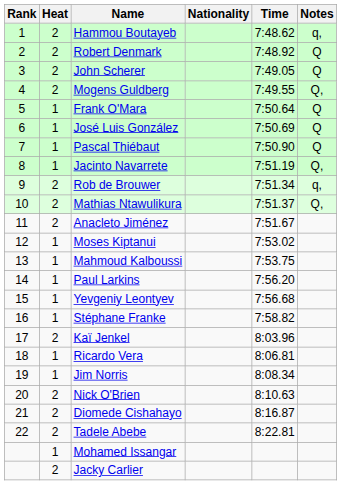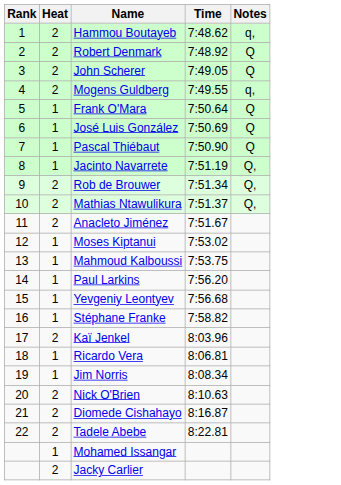 <table class="wikitable sortable" style="text-align:center">
 <tr>
 <th>Rank</th>
 <th>Heat</th>
 <th>Name</th>
-<th>Nationality</th>
 <th>Time</th>
 <th>Notes</th>
 </tr>
 <tr bgcolor=ccffcc>
 <td>1</td>
 <td>2</td>
 <td align="left"><a href='#'>Hammou Boutayeb</a></td>
-<td align=left></td>
 <td>7:48.62</td>
 <td>q, <strong></strong></td>
 </tr>
 <tr bgcolor=ccffcc>
 <td>2</td>
 <td>2</td>
 <td align="left"><a href='#'>Robert Denmark</a></td>
-<td align=left></td>
 <td>7:48.92</td>
 <td>Q</td>
 </tr>
 <tr bgcolor=ccffcc>
 <td>3</td>
 <td>2</td>
 <td align="left"><a href='#'>John Scherer</a></td>
-<td align=left></td>
 <td>7:49.05</td>
 <td>Q</td>
 </tr>
 <tr bgcolor=ccffcc>
 <td>4</td>
 <td>2</td>
 <td align="left"><a href='#'>Mogens Guldberg</a></td>
-<td align=left></td>
 <td>7:49.55</td>
-<td>Q, <strong></strong></td>
+<td>q, <strong></strong></td>
 </tr>
 <tr bgcolor=ccffcc>
 <td>5</td>
 <td>1</td>
 <td align="left"><a href='#'>Frank O'Mara</a></td>
-<td align=left></td>
 <td>7:50.64</td>
 <td>Q</td>
 </tr>
 <tr bgcolor=ccffcc>
 <td>6</td>
 <td>1</td>
 <td align="left"><a href='#'>José Luis González</a></td>
-<td align=left></td>
 <td>7:50.69</td>
 <td>Q</td>
 </tr>
 <tr bgcolor=ccffcc>
 <td>7</td>
 <td>1</td>
 <td align="left"><a href='#'>Pascal Thiébaut</a></td>
-<td align=left></td>
 <td>7:50.90</td>
 <td>Q</td>
 </tr>
 <tr bgcolor=ccffcc>
 <td>8</td>
 <td>1</td>
 <td align="left"><a href='#'>Jacinto Navarrete</a></td>
-<td align=left></td>
 <td>7:51.19</td>
 <td>Q, <strong></strong></td>
 </tr>
 <tr bgcolor=ddffdd>
 <td>9</td>
 <td>2</td>
 <td align="left"><a href='#'>Rob de Brouwer</a></td>
-<td align=left></td>
 <td>7:51.34</td>
-<td>q, <strong></strong></td>
+<td>Q, <strong></strong></td>
 </tr>
 <tr bgcolor=ddffdd>
 <td>10</td>
 <td>2</td>
 <td align="left"><a href='#'>Mathias Ntawulikura</a></td>
-<td align=left></td>
 <td>7:51.37</td>
 <td>Q, <strong></strong></td>
 </tr>
 <tr>
 <td>11</td>
 <td>2</td>
 <td align="left"><a href='#'>Anacleto Jiménez</a></td>
-<td align=left></td>
 <td>7:51.67</td>
 <td><strong></strong></td>
 </tr>
 <tr>
 <td>12</td>
 <td>1</td>
 <td align="left"><a href='#'>Moses Kiptanui</a></td>
-<td align=left></td>
 <td>7:53.02</td>
 <td></td>
 </tr>
 <tr>
 <td>13</td>
 <td>1</td>
 <td align="left"><a href='#'>Mahmoud Kalboussi</a></td>
-<td align=left></td>
 <td>7:53.75</td>
 <td><strong></strong></td>
 </tr>
 <tr>
 <td>14</td>
 <td>1</td>
 <td align="left"><a href='#'>Paul Larkins</a></td>
-<td align=left></td>
 <td>7:56.20</td>
 <td></td>
 </tr>
 <tr>
 <td>15</td>
 <td>1</td>
 <td align="left"><a href='#'>Yevgeniy Leontyev</a></td>
-<td align=left></td>
 <td>7:56.68</td>
 <td></td>
 </tr>
 <tr>
 <td>16</td>
 <td>1</td>
 <td align="left"><a href='#'>Stéphane Franke</a></td>
-<td align=left></td>
 <td>7:58.82</td>
 <td></td>
 </tr>
 <tr>
 <td>17</td>
 <td>2</td>
 <td align="left"><a href='#'>Kaï Jenkel</a></td>
-<td align=left></td>
 <td>8:03.96</td>
 <td></td>
 </tr>
 <tr>
 <td>18</td>
 <td>1</td>
 <td align="left"><a href='#'>Ricardo Vera</a></td>
-<td align=left></td>
 <td>8:06.81</td>
 <td></td>
 </tr>
 <tr>
 <td>19</td>
 <td>1</td>
 <td align="left"><a href='#'>Jim Norris</a></td>
-<td align=left></td>
 <td>8:08.34</td>
 <td></td>
 </tr>
 <tr>
 <td>20</td>
 <td>2</td>
 <td align="left"><a href='#'>Nick O'Brien</a></td>
-<td align=left></td>
 <td>8:10.63</td>
 <td></td>
 </tr>
 <tr>
 <td>21</td>
 <td>2</td>
 <td align="left"><a href='#'>Diomede Cishahayo</a></td>
-<td align=left></td>
 <td>8:16.87</td>
 <td><strong></strong></td>
 </tr>
 <tr>
 <td>22</td>
 <td>2</td>
 <td align="left"><a href='#'>Tadele Abebe</a></td>
-<td align=left></td>
 <td>8:22.81</td>
 <td></td>
 </tr>
 <tr>
 <td></td>
 <td>1</td>
 <td align="left"><a href='#'>Mohamed Issangar</a></td>
-<td align=left></td>
 <td></td>
 <td></td>
 </tr>
 <tr>
 <td></td>
 <td>2</td>
 <td align="left"><a href='#'>Jacky Carlier</a></td>
-<td align=left></td>
 <td></td>
 <td></td>
 </tr>
 </table>
